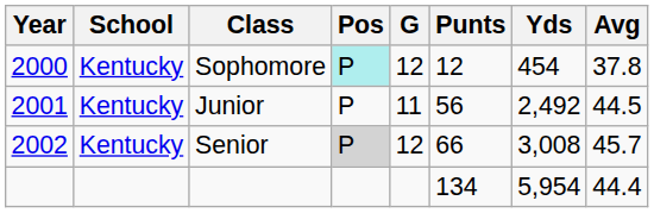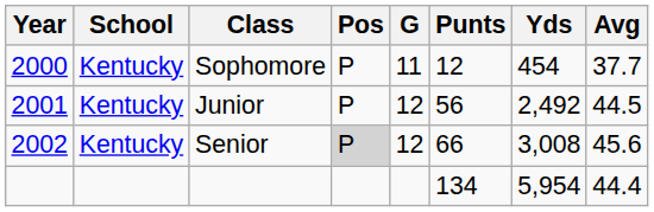 <table class="wikitable">
 <tr>
 <th>Year</th>
 <th>School</th>
 <th>Class</th>
 <th>Pos</th>
 <th>G</th>
 <th>Punts</th>
 <th>Yds</th>
 <th>Avg</th>
 </tr>
 <tr>
 <td><a href='#'>2000</a></td>
 <td><a href='#'>Kentucky</a></td>
 <td>Sophomore</td>
-<td style="background: paleturquoise;">P</td>
-<td>12</td>
+<td>P</td>
+<td>11</td>
 <td>12</td>
 <td>454</td>
-<td>37.8</td>
+<td>37.7</td>
 </tr>
 <tr>
 <td><a href='#'>2001</a></td>
 <td><a href='#'>Kentucky</a></td>
 <td>Junior</td>
 <td>P</td>
-<td>11</td>
+<td>12</td>
 <td>56</td>
 <td>2,492</td>
 <td>44.5</td>
 </tr>
 <tr>
 <td><a href='#'>2002</a></td>
 <td><a href='#'>Kentucky</a></td>
 <td>Senior</td>
 <td style="background: lightgrey;">P</td>
 <td>12</td>
 <td>66</td>
 <td>3,008</td>
-<td>45.7</td>
+<td>45.6</td>
 </tr>
 <tr>
 <td> </td>
 <td></td>
 <td></td>
 <td></td>
 <td></td>
 <td>134</td>
 <td>5,954</td>
 <td>44.4</td>
 </tr>
 </table>
